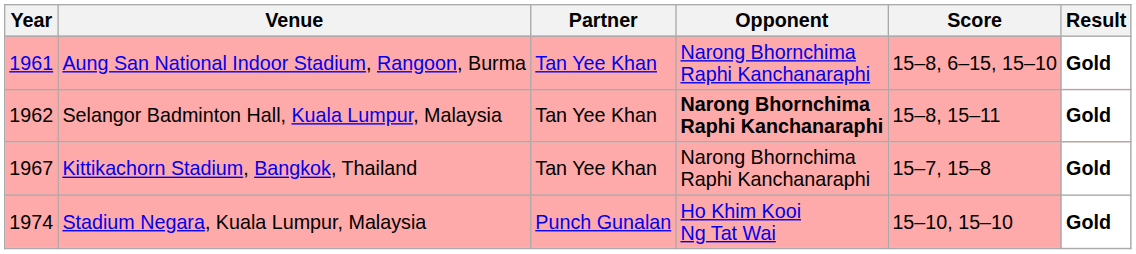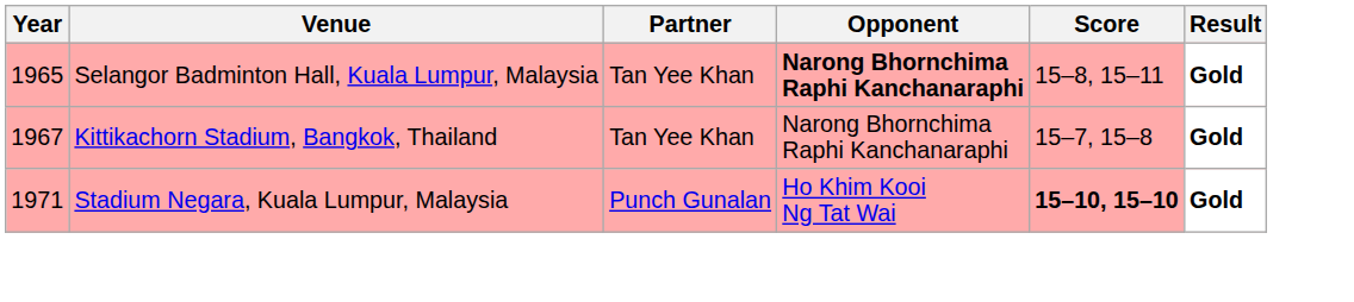 <table class="sortable wikitable" style="font-size: 90%;">
 <tr>
 <th>Year</th>
 <th>Venue</th>
 <th>Partner</th>
 <th>Opponent</th>
 <th>Score</th>
 <th>Result</th>
 </tr>
 <tr style="background:#FFAAAA">
-<td align="center"><a href='#'>1961</a></td>
-<td align="left"><a href='#'>Aung San National Indoor Stadium</a>, <a href='#'>Rangoon</a>, Burma</td>
-<td align="left"> <a href='#'>Tan Yee Khan</a></td>
-<td align="left"> <a href='#'>Narong Bhornchima</a><br> <a href='#'>Raphi Kanchanaraphi</a></td>
-<td align="left">15–8, 6–15, 15–10</td>
-<td style="text-align:left; background:white"> <strong>Gold</strong></td>
-</tr>
-<tr style="background:#FFAAAA">
-<td align="center">1962</td>
+<td align="center">1965</td>
 <td align="left">Selangor Badminton Hall, <a href='#'>Kuala Lumpur</a>, Malaysia</td>
 <td align="left"> Tan Yee Khan</td>
 <td align="left"><strong> Narong Bhornchima<br> Raphi Kanchanaraphi</strong></td>
 <td align="left">15–8, 15–11</td>
 <td style="text-align:left; background:white"> <strong>Gold</strong></td>
 </tr>
 <tr style="background:#FFAAAA">
 <td align="center">1967</td>
 <td align="left"><a href='#'>Kittikachorn Stadium</a>, <a href='#'>Bangkok</a>, Thailand</td>
 <td align="left"> Tan Yee Khan</td>
 <td align="left"> Narong Bhornchima<br> Raphi Kanchanaraphi</td>
 <td align="left">15–7, 15–8</td>
 <td style="text-align:left; background:white"> <strong>Gold</strong></td>
 </tr>
 <tr style="background:#FFAAAA">
-<td align="center">1974</td>
+<td align="center">1971</td>
 <td align="left"><a href='#'>Stadium Negara</a>, Kuala Lumpur, Malaysia</td>
 <td align="left"> <a href='#'>Punch Gunalan</a></td>
 <td align="left"> <a href='#'>Ho Khim Kooi</a><br> <a href='#'>Ng Tat Wai</a></td>
-<td align="left">15–10, 15–10</td>
+<td align="left"><strong>15–10, 15–10</strong></td>
 <td style="text-align:left; background:white"> <strong>Gold</strong></td>
 </tr>
 </table>
